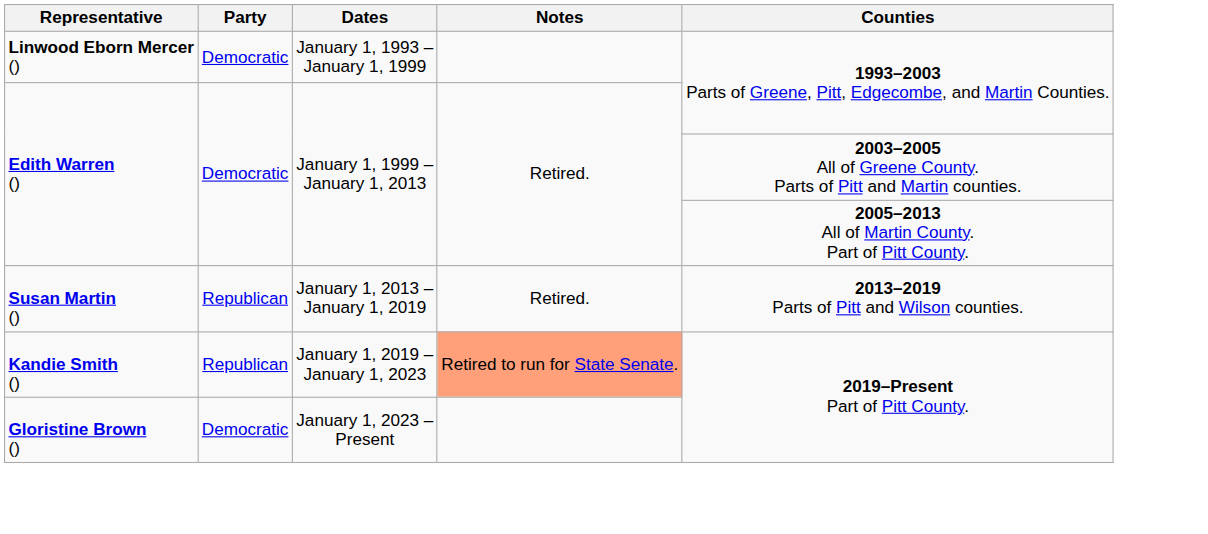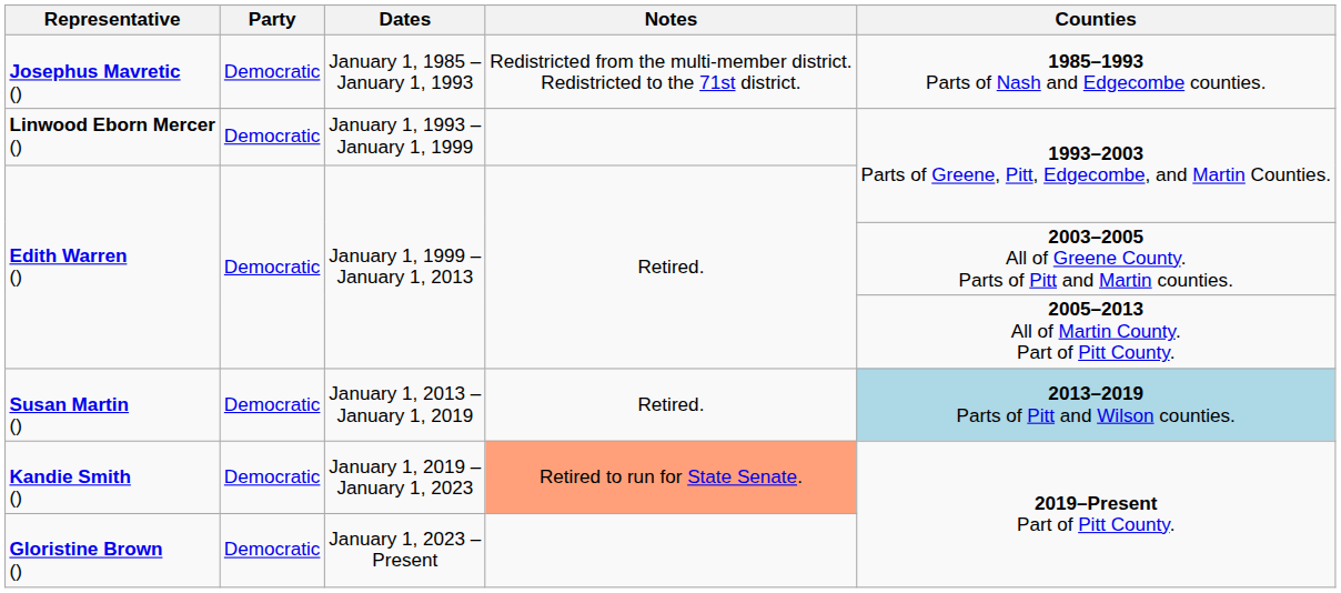 <table class=wikitable style="text-align:center">
 <tr>
 <th>Representative</th>
 <th>Party</th>
 <th>Dates</th>
 <th>Notes</th>
 <th>Counties</th>
+</tr>
+<tr style="height:3em">
+<td align=left><br><strong><a href='#'>Josephus Mavretic</a></strong><br>()</td>
+<td><a href='#'>Democratic</a></td>
+<td nowrap>January 1, 1985 – <br> January 1, 1993</td>
+<td>Redistricted from the multi-member district. <br> Redistricted to the <a href='#'>71st</a> district.</td>
+<td><strong>1985–1993</strong><br> Parts of <a href='#'>Nash</a> and <a href='#'>Edgecombe</a> counties.</td>
 </tr>
 <tr style="height:3em">
 <td align=left><strong>Linwood Eborn Mercer</strong><br>()</td>
 <td><a href='#'>Democratic</a></td>
 <td nowrap>January 1, 1993 – <br> January 1, 1999</td>
 <td></td>
 <td rowspan=2><strong>1993–2003</strong><br> Parts of <a href='#'>Greene</a>, <a href='#'>Pitt</a>, <a href='#'>Edgecombe</a>, and <a href='#'>Martin</a> Counties.</td>
 </tr>
 <tr style="height:3em">
 <td rowspan=3 align=left><strong><a href='#'>Edith Warren</a></strong><br>()</td>
 <td rowspan=3 ><a href='#'>Democratic</a></td>
 <td rowspan=3 nowrap>January 1, 1999 – <br> January 1, 2013</td>
 <td rowspan=3>Retired.</td>
 </tr>
 <tr style="height:3em">
 <td><strong>2003–2005</strong><br> All of <a href='#'>Greene County</a>. <br> Parts of <a href='#'>Pitt</a> and <a href='#'>Martin</a> counties.</td>
 </tr>
 <tr style="height:3em">
 <td><strong>2005–2013</strong><br> All of <a href='#'>Martin County</a>. <br> Part of <a href='#'>Pitt County</a>.</td>
 </tr>
 <tr style="height:3em">
 <td align=left><br><strong><a href='#'>Susan Martin</a></strong><br>()</td>
-<td><a href='#'>Republican</a></td>
+<td><a href='#'>Democratic</a></td>
 <td nowrap>January 1, 2013 – <br> January 1, 2019</td>
 <td>Retired.</td>
-<td><strong>2013–2019</strong> <br> Parts of <a href='#'>Pitt</a> and <a href='#'>Wilson</a> counties.</td>
+<td style="background: lightblue;"><strong>2013–2019</strong> <br> Parts of <a href='#'>Pitt</a> and <a href='#'>Wilson</a> counties.</td>
 </tr>
 <tr style="height:3em">
 <td align=left><br><strong><a href='#'>Kandie Smith</a></strong><br>()</td>
-<td><a href='#'>Republican</a></td>
+<td><a href='#'>Democratic</a></td>
 <td nowrap>January 1, 2019 – <br> January 1, 2023</td>
 <td style="background: lightsalmon;">Retired to run for <a href='#'>State Senate</a>.</td>
 <td rowspan=2><strong>2019–Present</strong><br> Part of <a href='#'>Pitt County</a>.</td>
 </tr>
 <tr style="height:3em">
 <td align=left><br><strong><a href='#'>Gloristine Brown</a></strong><br>()</td>
 <td><a href='#'>Democratic</a></td>
 <td nowrap>January 1, 2023 – <br> Present</td>
 <td></td>
 </tr>
 </table>
